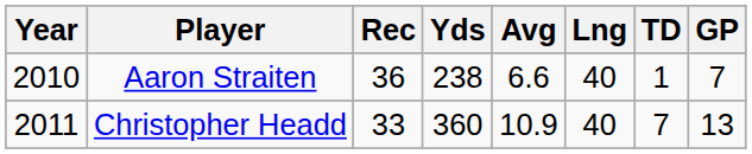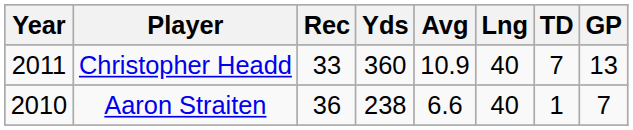 <table class="wikitable" style="font-size: 95%; text-align:center;">
 <tr>
 <th>Year</th>
 <th>Player</th>
 <th>Rec</th>
 <th>Yds</th>
 <th>Avg</th>
 <th>Lng</th>
 <th>TD</th>
 <th>GP</th>
 </tr>
 <tr>
+<td align="center">2011</td>
+<td><a href='#'>Christopher Headd</a></td>
+<td>33</td>
+<td>360</td>
+<td>10.9</td>
+<td>40</td>
+<td>7</td>
+<td>13</td>
+</tr>
+<tr>
 <td align="center">2010</td>
 <td><a href='#'>Aaron Straiten</a></td>
 <td>36</td>
 <td>238</td>
 <td>6.6</td>
 <td>40</td>
 <td>1</td>
 <td>7</td>
 </tr>
-<tr>
-<td align="center">2011</td>
-<td><a href='#'>Christopher Headd</a></td>
-<td>33</td>
-<td>360</td>
-<td>10.9</td>
-<td>40</td>
-<td>7</td>
-<td>13</td>
-</tr>
 </table>
